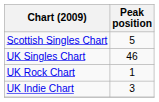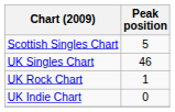 <table class="wikitable">
 <tr>
 <th>Chart (2009)</th>
 <th>Peak<br>position</th>
 </tr>
 <tr>
 <td align="left"><a href='#'>Scottish Singles Chart</a></td>
 <td align="center">5</td>
 </tr>
 <tr>
 <td><a href='#'>UK Singles Chart</a></td>
 <td align="center">46</td>
 </tr>
 <tr>
 <td><a href='#'>UK Rock Chart</a></td>
 <td align="center">1</td>
 </tr>
 <tr>
 <td><a href='#'>UK Indie Chart</a></td>
-<td align="center">3</td>
+<td align="center">0</td>
 </tr>
 <tr>
 </tr>
 </table>
